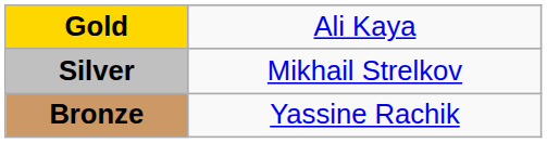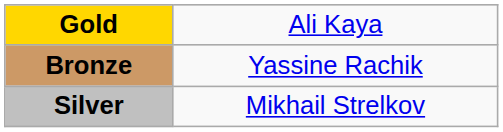 <table class="wikitable" style="text-align:center; " width="35%">
 <tr>
 <td bgcolor="gold"><strong>Gold</strong></td>
 <td><a href='#'>Ali Kaya</a><br>  <small><em></em></small></td>
 </tr>
 <tr>
+<td bgcolor="CC9966"><strong>Bronze</strong></td>
+<td><a href='#'>Yassine Rachik</a><br>  <small><em></em></small></td>
+</tr>
+<tr>
 <td bgcolor="silver"><strong>Silver</strong></td>
 <td><a href='#'>Mikhail Strelkov</a><br>  <small><em></em></small></td>
 </tr>
-<tr>
-<td bgcolor="CC9966"><strong>Bronze</strong></td>
-<td><a href='#'>Yassine Rachik</a><br>  <small><em></em></small></td>
-</tr>
 </table>
